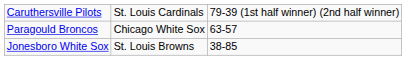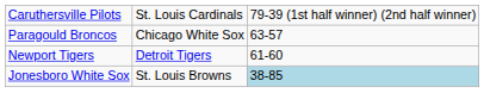 <table class="wikitable">
 <tr>
 <td><a href='#'>Caruthersville Pilots</a></td>
 <td>St. Louis Cardinals</td>
 <td>79-39 (1st half winner) (2nd half winner)</td>
 </tr>
 <tr>
 <td><a href='#'>Paragould Broncos</a></td>
 <td>Chicago White Sox</td>
 <td>63-57</td>
 </tr>
 <tr>
+<td><a href='#'>Newport Tigers</a></td>
+<td><a href='#'>Detroit Tigers</a></td>
+<td>61-60</td>
+</tr>
+<tr>
 <td><a href='#'>Jonesboro White Sox</a></td>
 <td>St. Louis Browns</td>
-<td>38-85</td>
+<td style="background: lightblue;">38-85</td>
 </tr>
 </table>
